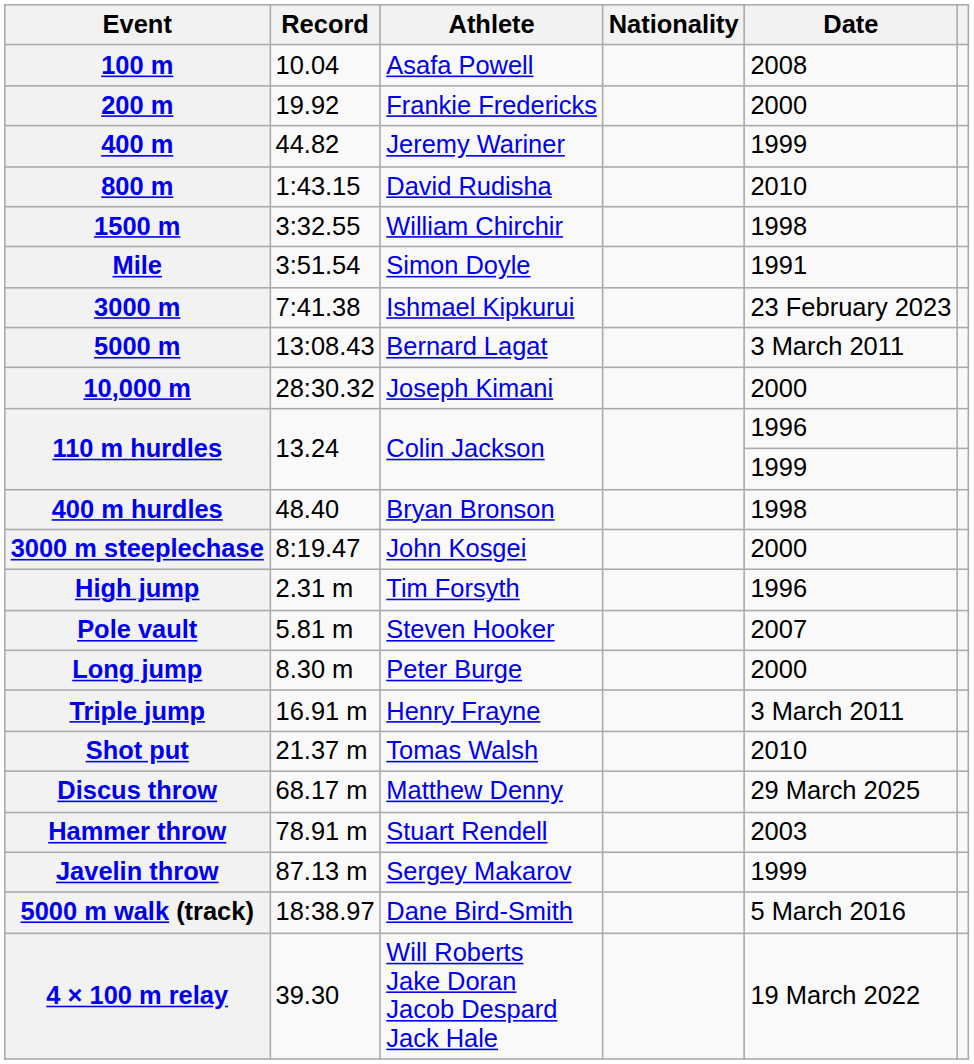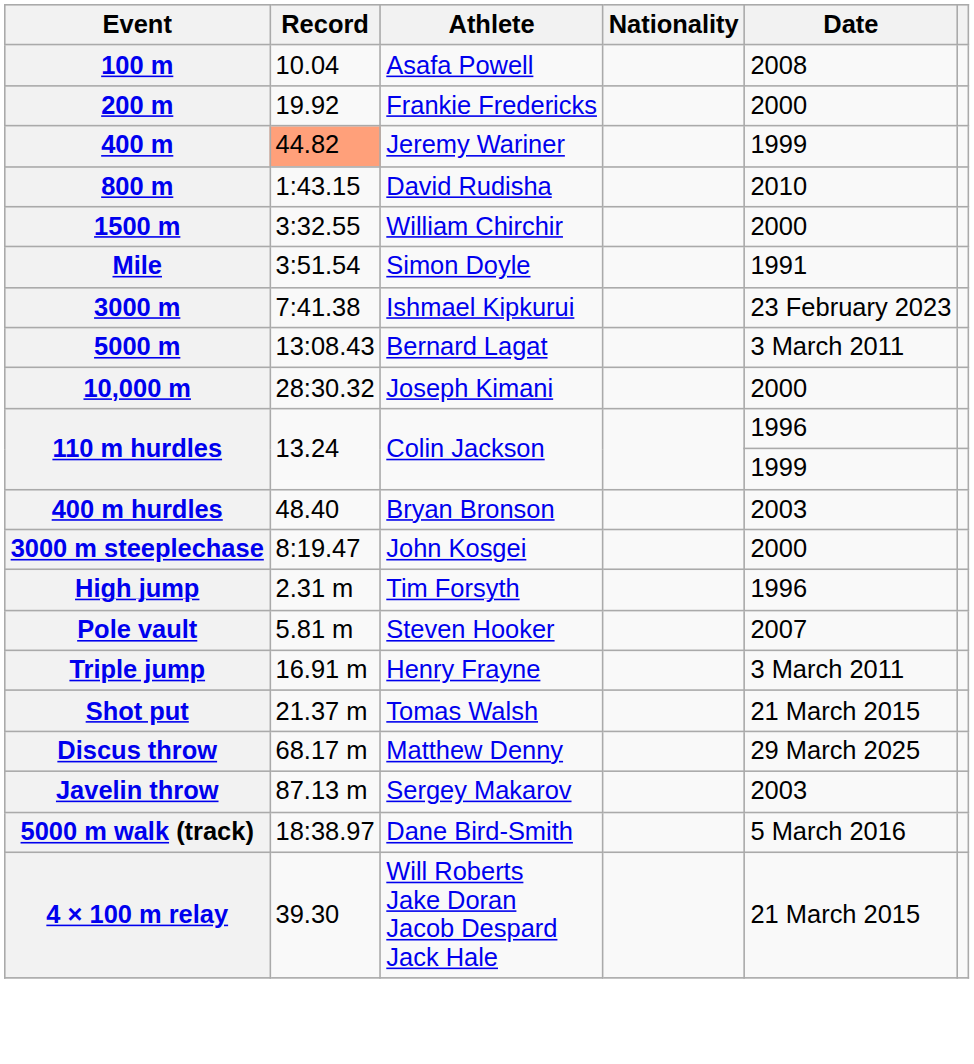 <table class="wikitable sticky-header plainrowheaders">
 <tr>
 <th scope="col">Event</th>
 <th>Record</th>
 <th>Athlete</th>
 <th>Nationality</th>
 <th>Date</th>
 <th></th>
 </tr>
 <tr>
 <th scope="row"><a href='#'>100 m</a></th>
 <td>10.04</td>
 <td><a href='#'>Asafa Powell</a></td>
 <td></td>
 <td>2008</td>
 <td></td>
 </tr>
 <tr>
 <th scope="row"><a href='#'>200 m</a></th>
 <td>19.92</td>
 <td><a href='#'>Frankie Fredericks</a></td>
 <td></td>
 <td>2000</td>
 <td></td>
 </tr>
 <tr>
 <th scope="row"><a href='#'>400 m</a></th>
-<td>44.82</td>
+<td style="background: lightsalmon;">44.82</td>
 <td><a href='#'>Jeremy Wariner</a></td>
 <td></td>
 <td>1999</td>
 <td></td>
 </tr>
 <tr>
 <th scope="row"><a href='#'>800 m</a></th>
 <td>1:43.15</td>
 <td><a href='#'>David Rudisha</a></td>
 <td></td>
 <td>2010</td>
 <td></td>
 </tr>
 <tr>
 <th scope="row"><a href='#'>1500 m</a></th>
 <td>3:32.55</td>
 <td><a href='#'>William Chirchir</a></td>
 <td></td>
-<td>1998</td>
+<td>2000</td>
 <td></td>
 </tr>
 <tr>
 <th scope="row"><a href='#'>Mile</a></th>
 <td>3:51.54</td>
 <td><a href='#'>Simon Doyle</a></td>
 <td></td>
 <td>1991</td>
 <td></td>
 </tr>
 <tr>
 <th scope="row"><a href='#'>3000 m</a></th>
 <td>7:41.38</td>
 <td><a href='#'>Ishmael Kipkurui</a></td>
 <td></td>
 <td>23 February 2023</td>
 <td></td>
 </tr>
 <tr>
 <th scope="row"><a href='#'>5000 m</a></th>
 <td>13:08.43</td>
 <td><a href='#'>Bernard Lagat</a></td>
 <td></td>
 <td>3 March 2011</td>
 <td></td>
 </tr>
 <tr>
 <th scope="row"><a href='#'>10,000 m</a></th>
 <td>28:30.32</td>
 <td><a href='#'>Joseph Kimani</a></td>
 <td></td>
 <td>2000</td>
 <td></td>
 </tr>
 <tr>
 <th scope="rowgroup" rowspan="2"><a href='#'>110 m hurdles</a></th>
 <td rowspan="2">13.24</td>
 <td rowspan="2"><a href='#'>Colin Jackson</a></td>
 <td rowspan="2"></td>
 <td>1996</td>
 <td></td>
 </tr>
 <tr>
 <td>1999</td>
 <td></td>
 </tr>
 <tr>
 <th scope="row"><a href='#'>400 m hurdles</a></th>
 <td>48.40</td>
 <td><a href='#'>Bryan Bronson</a></td>
 <td></td>
-<td>1998</td>
+<td>2003</td>
 <td></td>
 </tr>
 <tr>
 <th scope="row"><a href='#'>3000 m steeplechase</a></th>
 <td>8:19.47</td>
 <td><a href='#'>John Kosgei</a></td>
 <td></td>
 <td>2000</td>
 <td></td>
 </tr>
 <tr>
 <th scope="row"><a href='#'>High jump</a></th>
 <td>2.31 m</td>
 <td><a href='#'>Tim Forsyth</a></td>
 <td></td>
 <td>1996</td>
 <td></td>
 </tr>
 <tr>
 <th scope="row"><a href='#'>Pole vault</a></th>
 <td>5.81 m</td>
 <td><a href='#'>Steven Hooker</a></td>
 <td></td>
 <td>2007</td>
 <td></td>
 </tr>
 <tr>
-<th scope="row"><a href='#'>Long jump</a></th>
-<td>8.30 m</td>
-<td><a href='#'>Peter Burge</a></td>
-<td></td>
-<td>2000</td>
-<td></td>
-</tr>
-<tr>
 <th scope="row"><a href='#'>Triple jump</a></th>
 <td>16.91 m </td>
 <td><a href='#'>Henry Frayne</a></td>
 <td></td>
 <td>3 March 2011</td>
 <td></td>
 </tr>
 <tr>
 <th scope="row"><a href='#'>Shot put</a></th>
 <td>21.37 m</td>
 <td><a href='#'>Tomas Walsh</a></td>
 <td></td>
-<td>2010</td>
+<td>21 March 2015</td>
 <td></td>
 </tr>
 <tr>
 <th scope="row"><a href='#'>Discus throw</a></th>
 <td>68.17 m</td>
 <td><a href='#'>Matthew Denny</a></td>
 <td></td>
 <td>29 March 2025</td>
 <td></td>
 </tr>
 <tr>
-<th scope="row"><a href='#'>Hammer throw</a></th>
-<td>78.91 m</td>
-<td><a href='#'>Stuart Rendell</a></td>
-<td></td>
-<td>2003</td>
-<td></td>
-</tr>
-<tr>
 <th scope="row"><a href='#'>Javelin throw</a></th>
 <td>87.13 m</td>
 <td><a href='#'>Sergey Makarov</a></td>
 <td></td>
-<td>1999</td>
+<td>2003</td>
 <td></td>
 </tr>
 <tr>
 <th scope="row"><a href='#'>5000 m walk</a> (track)</th>
 <td>18:38.97</td>
 <td><a href='#'>Dane Bird-Smith</a></td>
 <td></td>
 <td>5 March 2016</td>
 <td></td>
 </tr>
 <tr>
 <th scope="row"><a href='#'>4 × 100 m relay</a></th>
 <td>39.30</td>
 <td><a href='#'>Will Roberts</a><br><a href='#'>Jake Doran</a><br><a href='#'>Jacob Despard</a><br><a href='#'>Jack Hale</a></td>
 <td></td>
-<td>19 March 2022</td>
+<td>21 March 2015</td>
 <td></td>
 </tr>
 </table>
